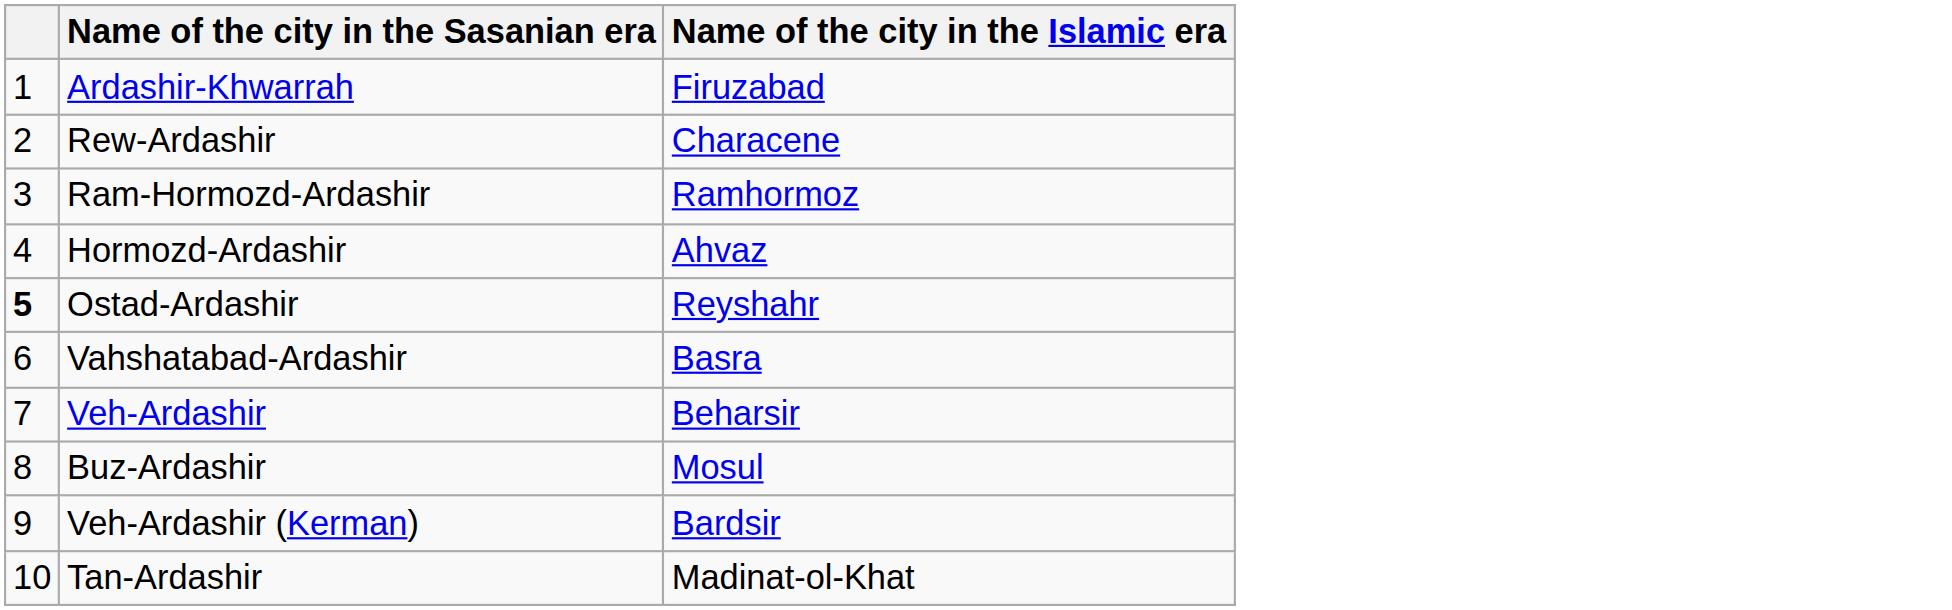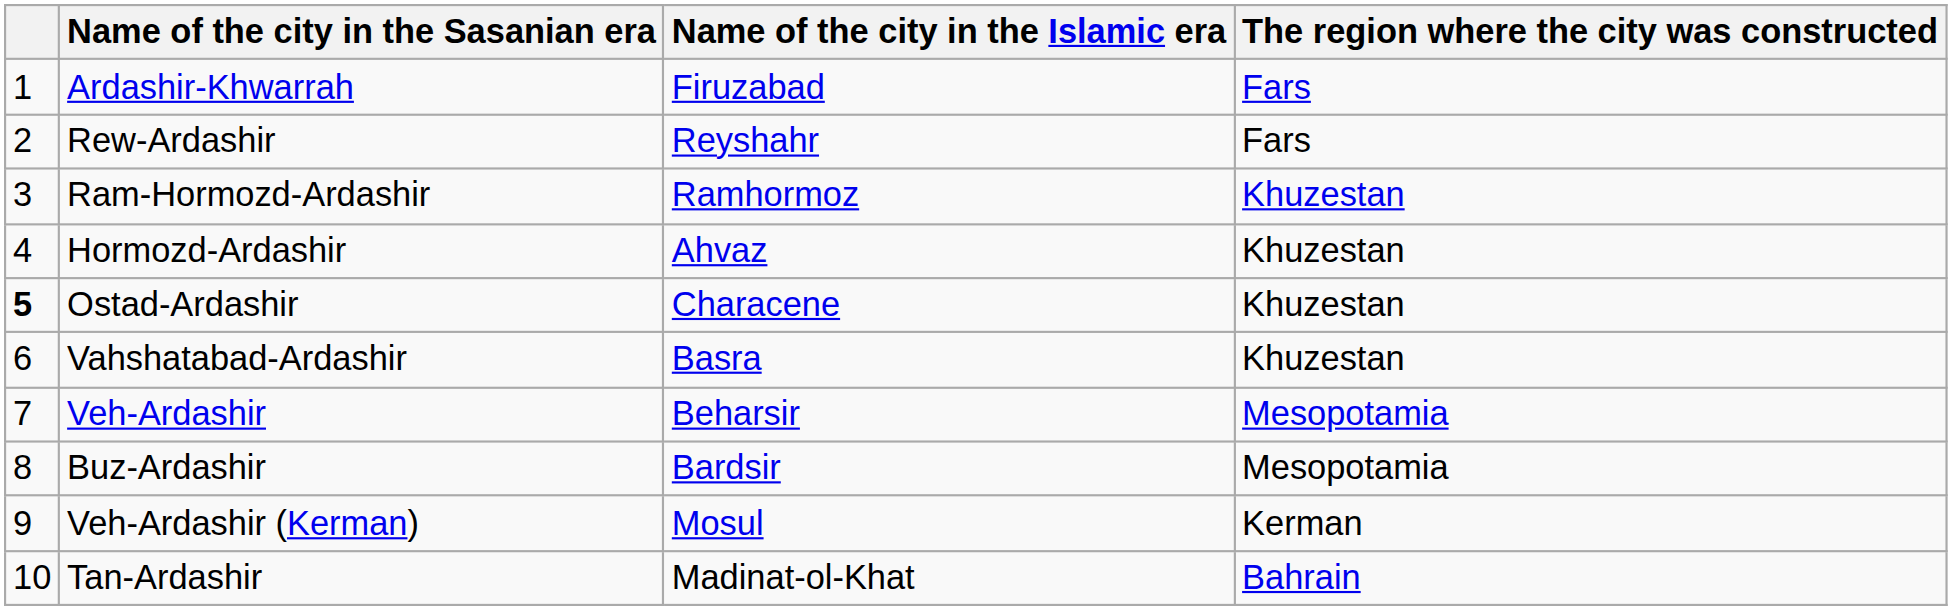 <table class="wikitable">
 <tr>
 <th></th>
 <th>Name of the city in the Sasanian era</th>
 <th>Name of the city in the <a href='#'>Islamic</a> era</th>
+<th>The region where the city was constructed</th>
 </tr>
 <tr>
 <td>1</td>
 <td><a href='#'>Ardashir-Khwarrah</a></td>
 <td><a href='#'>Firuzabad</a></td>
+<td><a href='#'>Fars</a></td>
 </tr>
 <tr>
 <td>2</td>
 <td>Rew-Ardashir</td>
-<td><a href='#'>Characene</a></td>
+<td><a href='#'>Reyshahr</a></td>
+<td>Fars</td>
 </tr>
 <tr>
 <td>3</td>
 <td>Ram-Hormozd-Ardashir</td>
 <td><a href='#'>Ramhormoz</a></td>
+<td><a href='#'>Khuzestan</a></td>
 </tr>
 <tr>
 <td>4</td>
 <td>Hormozd-Ardashir</td>
 <td><a href='#'>Ahvaz</a></td>
+<td>Khuzestan</td>
 </tr>
 <tr>
 <td><strong>5</strong></td>
 <td>Ostad-Ardashir</td>
-<td><a href='#'>Reyshahr</a></td>
+<td><a href='#'>Characene</a></td>
+<td>Khuzestan</td>
 </tr>
 <tr>
 <td>6</td>
 <td>Vahshatabad-Ardashir</td>
 <td><a href='#'>Basra</a></td>
+<td>Khuzestan</td>
 </tr>
 <tr>
 <td>7</td>
 <td><a href='#'>Veh-Ardashir</a></td>
 <td><a href='#'>Beharsir</a></td>
+<td><a href='#'>Mesopotamia</a></td>
 </tr>
 <tr>
 <td>8</td>
 <td>Buz-Ardashir</td>
-<td><a href='#'>Mosul</a></td>
+<td><a href='#'>Bardsir</a></td>
+<td>Mesopotamia</td>
 </tr>
 <tr>
 <td>9</td>
 <td>Veh-Ardashir (<a href='#'>Kerman</a>)</td>
-<td><a href='#'>Bardsir</a></td>
+<td><a href='#'>Mosul</a></td>
+<td>Kerman</td>
 </tr>
 <tr>
 <td>10</td>
 <td>Tan-Ardashir</td>
 <td>Madinat-ol-Khat</td>
+<td><a href='#'>Bahrain</a></td>
 </tr>
 </table>
